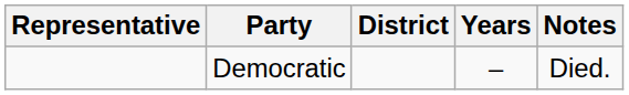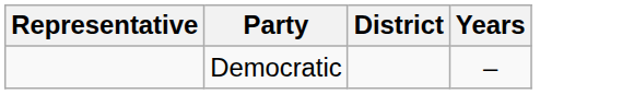 <table class="wikitable sortable" style="text-align:center">
 <tr valign=bottom>
 <th>Representative</th>
 <th>Party</th>
 <th>District</th>
 <th>Years</th>
-<th>Notes</th>
 </tr>
 <tr>
 <td align=left></td>
 <td>Democratic</td>
 <td></td>
 <td nowrap> –<br></td>
-<td>Died.</td>
 </tr>
 </table>
